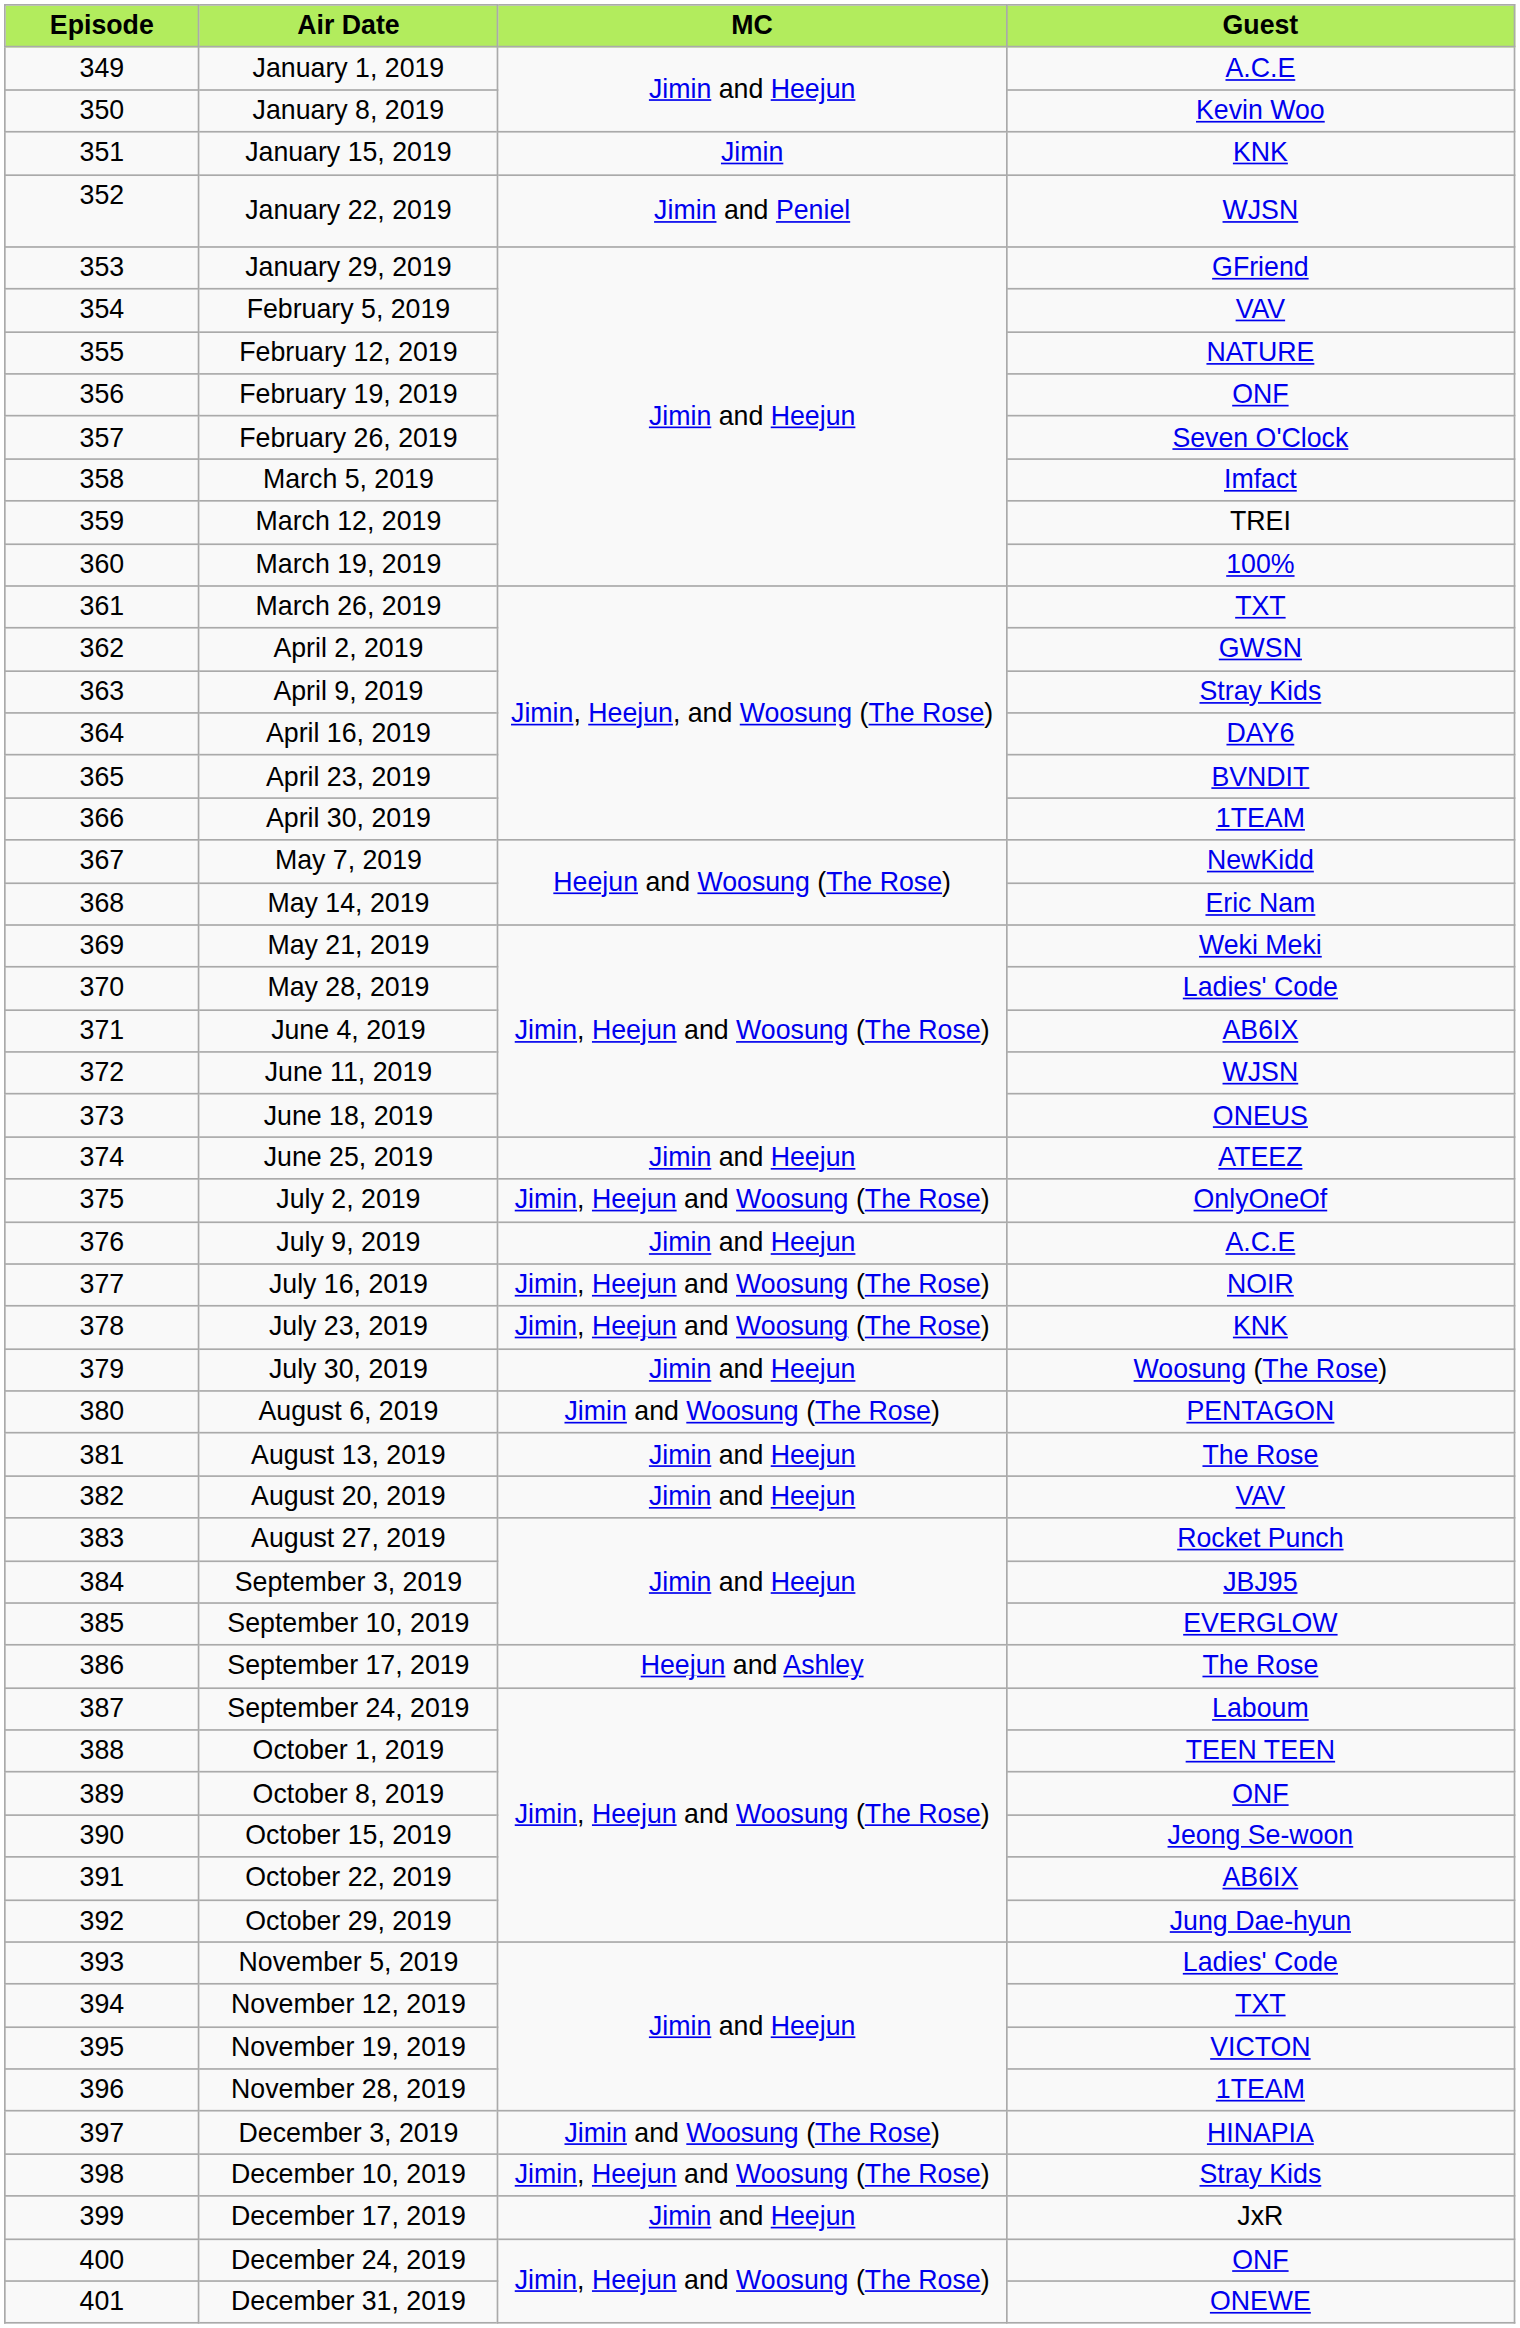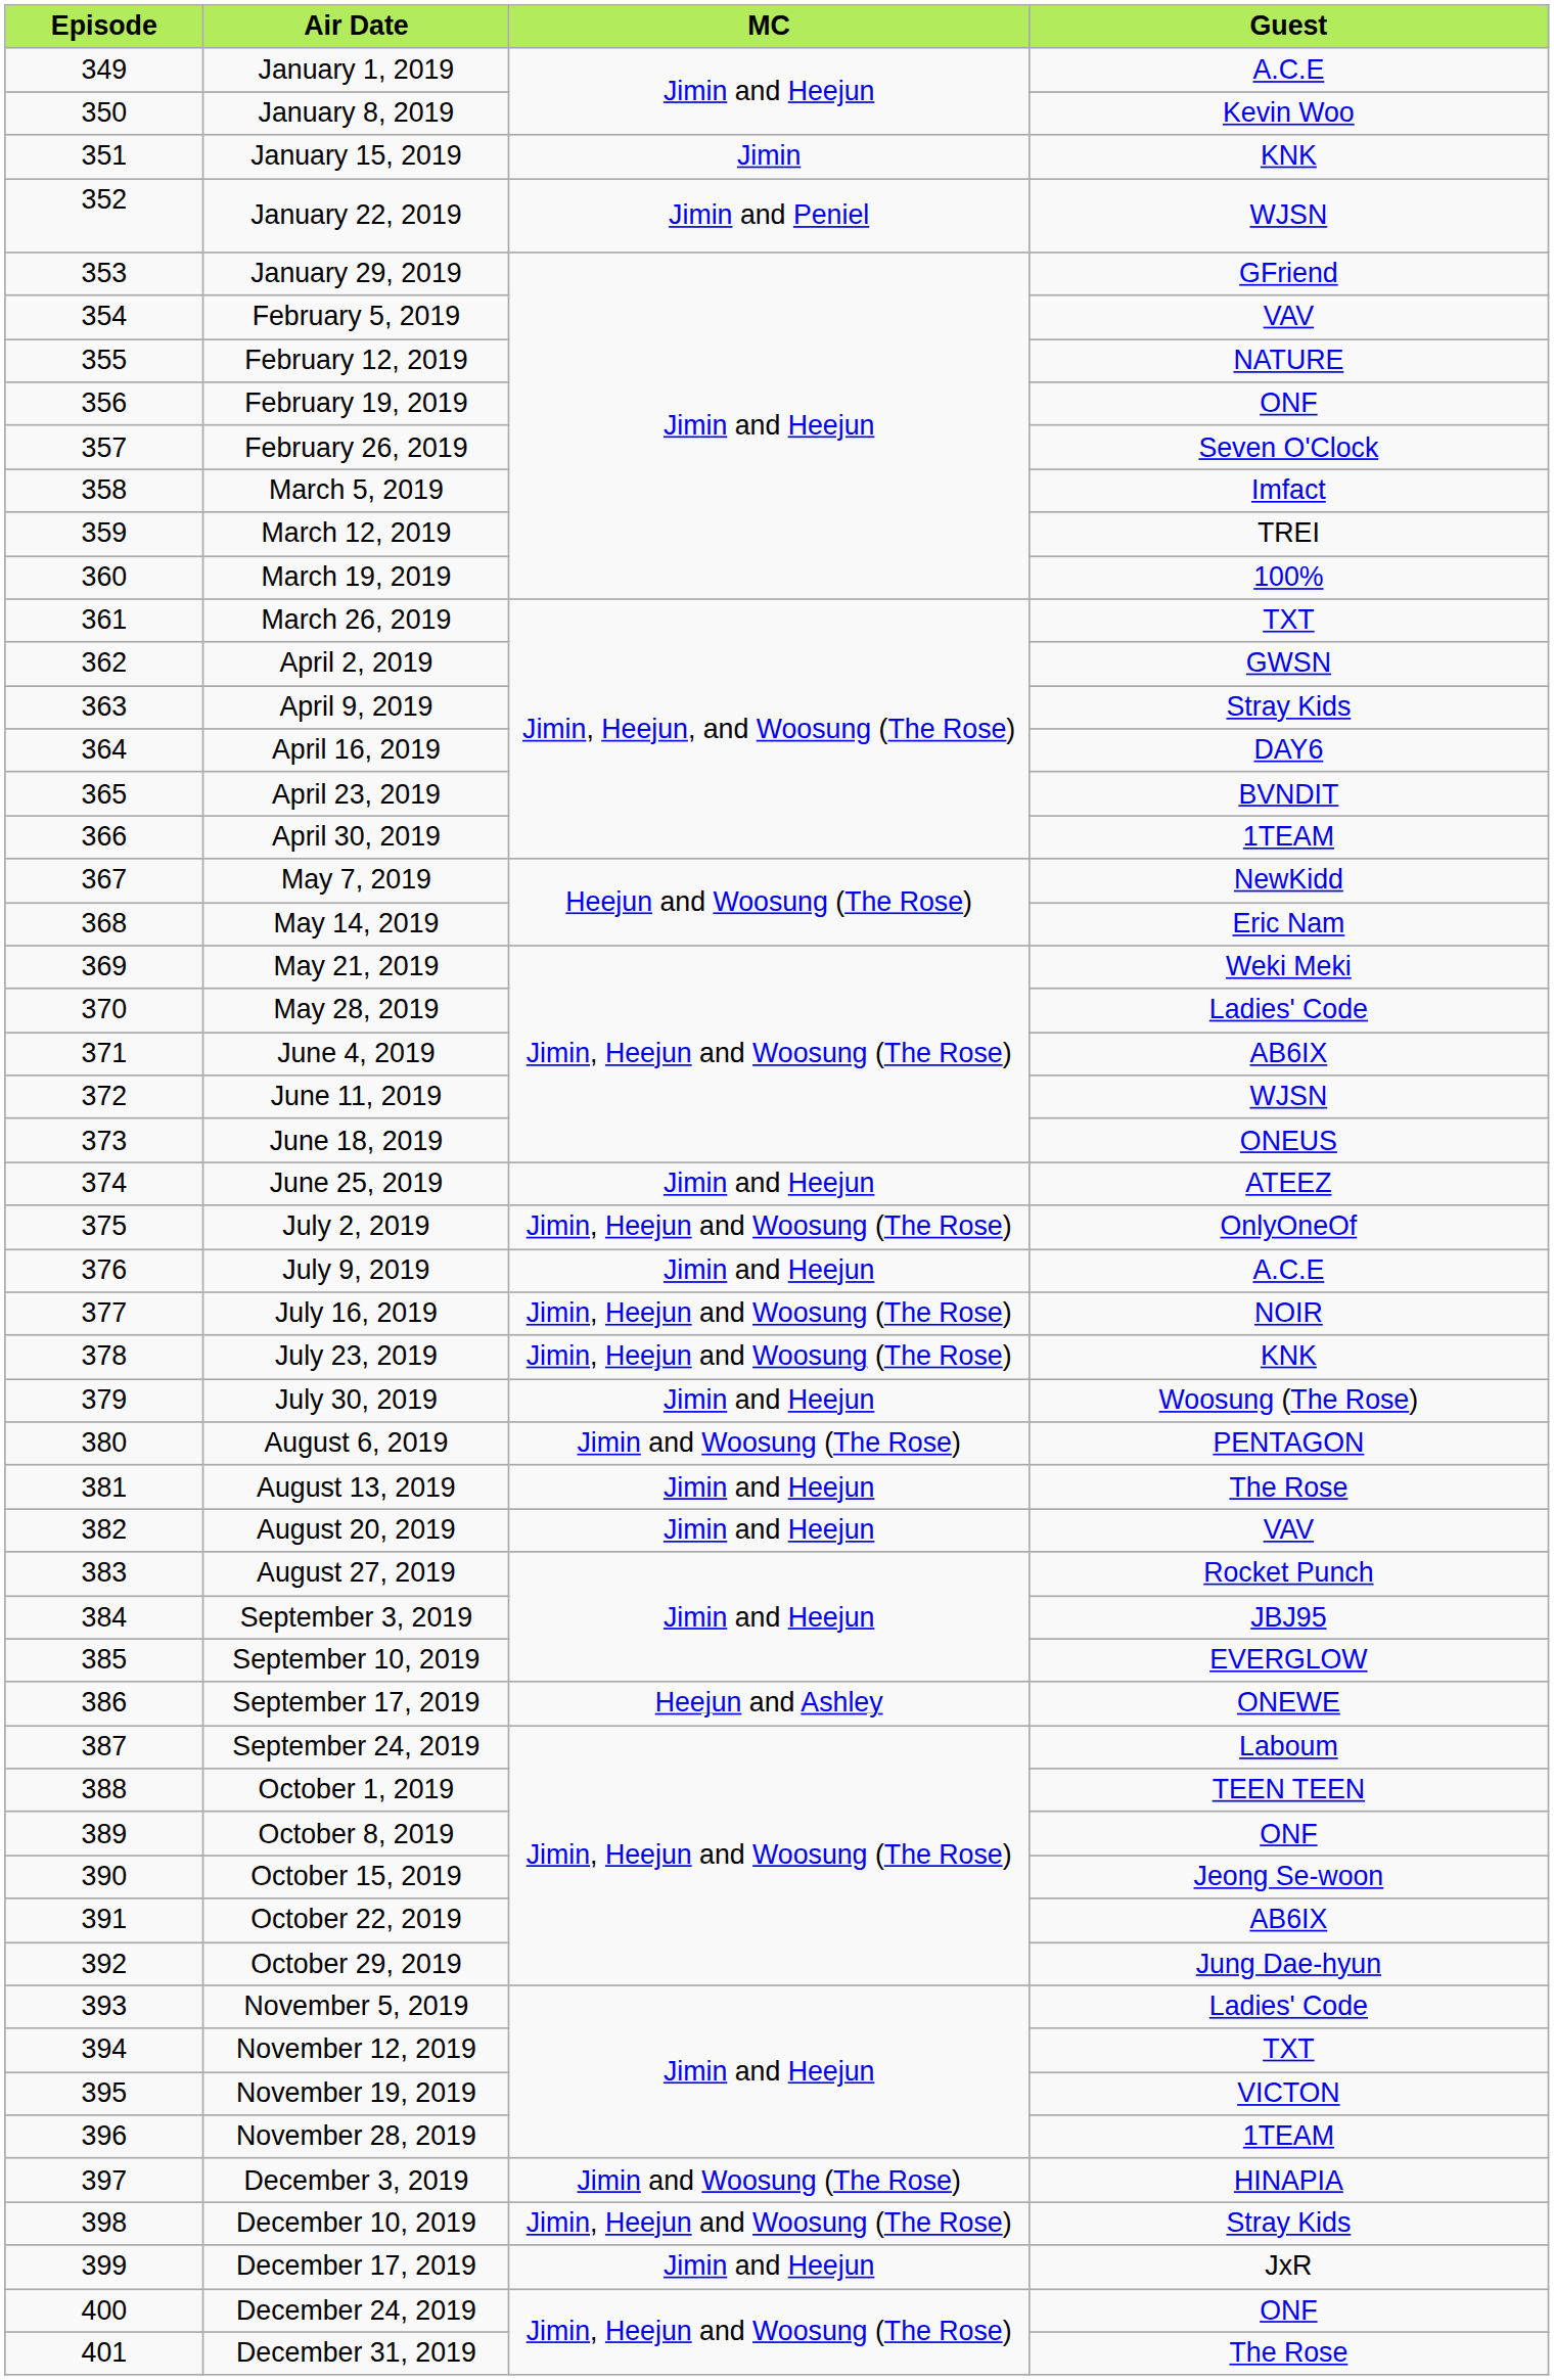 <table class="wikitable" style="text-align:center;" width="905px">
 <tr>
 <th style="background:#B2EC5D; width:50px;">Episode</th>
 <th style="background:#B2EC5D; width:100px;">Air Date</th>
 <th style="background:#B2EC5D; width:175px;">MC</th>
 <th style="background:#B2EC5D; width:175px;">Guest</th>
 </tr>
 <tr>
 <td>349</td>
 <td>January 1, 2019</td>
 <td rowspan=2><a href='#'>Jimin</a> and <a href='#'>Heejun</a></td>
 <td><a href='#'>A.C.E</a></td>
 </tr>
 <tr>
 <td>350</td>
 <td>January 8, 2019</td>
 <td><a href='#'>Kevin Woo</a></td>
 </tr>
 <tr>
 <td>351<br></td>
 <td>January 15, 2019</td>
 <td rowspan=1><a href='#'>Jimin</a></td>
 <td><a href='#'>KNK</a></td>
 </tr>
 <tr>
 <td>352<br><br></td>
 <td>January 22, 2019</td>
 <td rowspan=1><a href='#'>Jimin</a> and <a href='#'>Peniel</a></td>
 <td><a href='#'>WJSN</a></td>
 </tr>
 <tr>
 <td>353</td>
 <td>January 29, 2019</td>
 <td rowspan="8"><a href='#'>Jimin</a> and <a href='#'>Heejun</a></td>
 <td><a href='#'>GFriend</a></td>
 </tr>
 <tr>
 <td>354</td>
 <td>February 5, 2019</td>
 <td><a href='#'>VAV</a></td>
 </tr>
 <tr>
 <td>355</td>
 <td>February 12, 2019</td>
 <td><a href='#'>NATURE</a></td>
 </tr>
 <tr>
 <td>356</td>
 <td>February 19, 2019</td>
 <td><a href='#'>ONF</a></td>
 </tr>
 <tr>
 <td>357</td>
 <td>February 26, 2019</td>
 <td><a href='#'>Seven O'Clock</a></td>
 </tr>
 <tr>
 <td>358</td>
 <td>March 5, 2019</td>
 <td><a href='#'>Imfact</a></td>
 </tr>
 <tr>
 <td>359</td>
 <td>March 12, 2019</td>
 <td>TREI</td>
 </tr>
 <tr>
 <td>360</td>
 <td>March 19, 2019</td>
 <td><a href='#'>100%</a></td>
 </tr>
 <tr>
 <td>361</td>
 <td>March 26, 2019</td>
 <td rowspan="6"><a href='#'>Jimin</a>, <a href='#'>Heejun</a>, and <a href='#'>Woosung</a> (<a href='#'>The Rose</a>)</td>
 <td><a href='#'>TXT</a></td>
 </tr>
 <tr>
 <td>362</td>
 <td>April 2, 2019</td>
 <td><a href='#'>GWSN</a></td>
 </tr>
 <tr>
 <td>363</td>
 <td>April 9, 2019</td>
 <td><a href='#'>Stray Kids</a></td>
 </tr>
 <tr>
 <td>364</td>
 <td>April 16, 2019</td>
 <td><a href='#'>DAY6</a></td>
 </tr>
 <tr>
 <td>365</td>
 <td>April 23, 2019</td>
 <td><a href='#'>BVNDIT</a></td>
 </tr>
 <tr>
 <td>366</td>
 <td>April 30, 2019</td>
 <td><a href='#'>1TEAM</a></td>
 </tr>
 <tr>
 <td>367</td>
 <td>May 7, 2019</td>
 <td rowspan="2"><a href='#'>Heejun</a> and <a href='#'>Woosung</a> (<a href='#'>The Rose</a>)</td>
 <td><a href='#'>NewKidd</a></td>
 </tr>
 <tr>
 <td>368</td>
 <td>May 14, 2019</td>
 <td><a href='#'>Eric Nam</a></td>
 </tr>
 <tr>
 <td>369</td>
 <td>May 21, 2019</td>
 <td rowspan="5"><a href='#'>Jimin</a>, <a href='#'>Heejun</a> and <a href='#'>Woosung</a> (<a href='#'>The Rose</a>)</td>
 <td><a href='#'>Weki Meki</a></td>
 </tr>
 <tr>
 <td>370</td>
 <td>May 28, 2019</td>
 <td><a href='#'>Ladies' Code</a></td>
 </tr>
 <tr>
 <td>371</td>
 <td>June 4, 2019</td>
 <td><a href='#'>AB6IX</a></td>
 </tr>
 <tr>
 <td>372</td>
 <td>June 11, 2019</td>
 <td><a href='#'>WJSN</a></td>
 </tr>
 <tr>
 <td>373</td>
 <td>June 18, 2019</td>
 <td><a href='#'>ONEUS</a></td>
 </tr>
 <tr>
 <td>374</td>
 <td>June 25, 2019</td>
 <td rowspan="1"><a href='#'>Jimin</a> and <a href='#'>Heejun</a></td>
 <td><a href='#'>ATEEZ</a></td>
 </tr>
 <tr>
 <td>375</td>
 <td>July 2, 2019</td>
 <td rowspan="1"><a href='#'>Jimin</a>, <a href='#'>Heejun</a> and <a href='#'>Woosung</a> (<a href='#'>The Rose</a>)</td>
 <td><a href='#'>OnlyOneOf</a></td>
 </tr>
 <tr>
 <td>376</td>
 <td>July 9, 2019</td>
 <td rowspan="1"><a href='#'>Jimin</a> and <a href='#'>Heejun</a></td>
 <td><a href='#'>A.C.E</a></td>
 </tr>
 <tr>
 <td>377</td>
 <td>July 16, 2019</td>
 <td rowspan="1"><a href='#'>Jimin</a>, <a href='#'>Heejun</a> and <a href='#'>Woosung</a> (<a href='#'>The Rose</a>)</td>
 <td><a href='#'>NOIR</a></td>
 </tr>
 <tr>
 <td>378</td>
 <td>July 23, 2019</td>
 <td rowspan="1"><a href='#'>Jimin</a>, <a href='#'>Heejun</a> and <a href='#'>Woosung</a> (<a href='#'>The Rose</a>)</td>
 <td><a href='#'>KNK</a></td>
 </tr>
 <tr>
 <td>379</td>
 <td>July 30, 2019</td>
 <td rowspan="1"><a href='#'>Jimin</a> and <a href='#'>Heejun</a></td>
 <td><a href='#'>Woosung</a> (<a href='#'>The Rose</a>)</td>
 </tr>
 <tr>
 <td>380</td>
 <td>August 6, 2019</td>
 <td rowspan="1"><a href='#'>Jimin</a> and <a href='#'>Woosung</a> (<a href='#'>The Rose</a>)</td>
 <td><a href='#'>PENTAGON</a></td>
 </tr>
 <tr>
 <td>381</td>
 <td>August 13, 2019</td>
 <td rowspan="1"><a href='#'>Jimin</a> and <a href='#'>Heejun</a></td>
 <td><a href='#'>The Rose</a></td>
 </tr>
 <tr>
 <td>382</td>
 <td>August 20, 2019</td>
 <td rowspan="1"><a href='#'>Jimin</a> and <a href='#'>Heejun</a></td>
 <td><a href='#'>VAV</a></td>
 </tr>
 <tr>
 <td>383</td>
 <td>August 27, 2019</td>
 <td rowspan="3"><a href='#'>Jimin</a> and <a href='#'>Heejun</a></td>
 <td><a href='#'>Rocket Punch</a></td>
 </tr>
 <tr>
 <td>384</td>
 <td>September 3, 2019</td>
 <td><a href='#'>JBJ95</a></td>
 </tr>
 <tr>
 <td>385</td>
 <td>September 10, 2019</td>
 <td><a href='#'>EVERGLOW</a></td>
 </tr>
 <tr>
 <td>386</td>
 <td>September 17, 2019</td>
 <td rowspan="1"><a href='#'>Heejun</a> and <a href='#'>Ashley</a></td>
-<td><a href='#'>The Rose</a></td>
+<td><a href='#'>ONEWE</a></td>
 </tr>
 <tr>
 <td>387</td>
 <td>September 24, 2019</td>
 <td rowspan="6"><a href='#'>Jimin</a>, <a href='#'>Heejun</a> and <a href='#'>Woosung</a> (<a href='#'>The Rose</a>)</td>
 <td><a href='#'>Laboum</a></td>
 </tr>
 <tr>
 <td>388</td>
 <td>October 1, 2019</td>
 <td><a href='#'>TEEN TEEN</a></td>
 </tr>
 <tr>
 <td>389</td>
 <td>October 8, 2019</td>
 <td><a href='#'>ONF</a></td>
 </tr>
 <tr>
 <td>390</td>
 <td>October 15, 2019</td>
 <td><a href='#'>Jeong Se-woon</a></td>
 </tr>
 <tr>
 <td>391</td>
 <td>October 22, 2019</td>
 <td><a href='#'>AB6IX</a></td>
 </tr>
 <tr>
 <td>392</td>
 <td>October 29, 2019</td>
 <td><a href='#'>Jung Dae-hyun</a></td>
 </tr>
 <tr>
 <td>393</td>
 <td>November 5, 2019</td>
 <td rowspan="4"><a href='#'>Jimin</a> and <a href='#'>Heejun</a></td>
 <td><a href='#'>Ladies' Code</a></td>
 </tr>
 <tr>
 <td>394</td>
 <td>November 12, 2019</td>
 <td><a href='#'>TXT</a></td>
 </tr>
 <tr>
 <td>395</td>
 <td>November 19, 2019</td>
 <td><a href='#'>VICTON</a></td>
 </tr>
 <tr>
 <td>396</td>
 <td>November 28, 2019</td>
 <td><a href='#'>1TEAM</a></td>
 </tr>
 <tr>
 <td>397</td>
 <td>December 3, 2019</td>
 <td rowspan="1"><a href='#'>Jimin</a> and <a href='#'>Woosung</a> (<a href='#'>The Rose</a>)</td>
 <td><a href='#'>HINAPIA</a></td>
 </tr>
 <tr>
 <td>398</td>
 <td>December 10, 2019</td>
 <td rowspan="1"><a href='#'>Jimin</a>, <a href='#'>Heejun</a> and <a href='#'>Woosung</a> (<a href='#'>The Rose</a>)</td>
 <td><a href='#'>Stray Kids</a></td>
 </tr>
 <tr>
 <td>399</td>
 <td>December 17, 2019</td>
 <td rowspan="1"><a href='#'>Jimin</a> and <a href='#'>Heejun</a></td>
 <td>JxR</td>
 </tr>
 <tr>
 <td>400</td>
 <td>December 24, 2019</td>
 <td rowspan="2"><a href='#'>Jimin</a>, <a href='#'>Heejun</a> and <a href='#'>Woosung</a> (<a href='#'>The Rose</a>)</td>
 <td><a href='#'>ONF</a></td>
 </tr>
 <tr>
 <td>401</td>
 <td>December 31, 2019</td>
-<td><a href='#'>ONEWE</a></td>
+<td><a href='#'>The Rose</a></td>
 </tr>
 </table>
